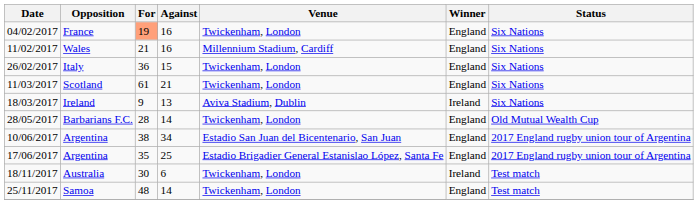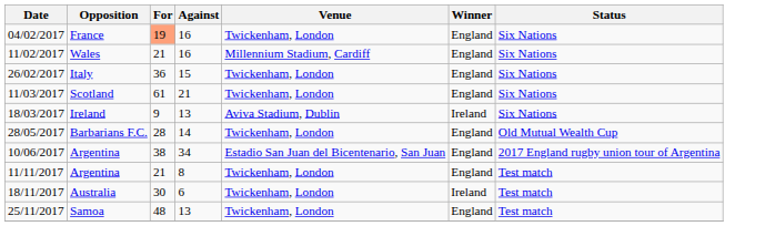 <table class="wikitable sortable">
 <tr>
 <th>Date</th>
 <th>Opposition</th>
 <th>For</th>
 <th>Against</th>
 <th>Venue</th>
 <th>Winner</th>
 <th>Status</th>
 </tr>
 <tr>
 <td>04/02/2017</td>
 <td><a href='#'>France</a></td>
 <td style="background: lightsalmon;">19</td>
 <td>16</td>
 <td><a href='#'>Twickenham</a>, <a href='#'>London</a></td>
 <td>England</td>
 <td><a href='#'>Six Nations</a></td>
 </tr>
 <tr>
 <td>11/02/2017</td>
 <td><a href='#'>Wales</a></td>
 <td>21</td>
 <td>16</td>
 <td><a href='#'>Millennium Stadium</a>, <a href='#'>Cardiff</a></td>
 <td>England</td>
 <td><a href='#'>Six Nations</a></td>
 </tr>
 <tr>
 <td>26/02/2017</td>
 <td><a href='#'>Italy</a></td>
 <td>36</td>
 <td>15</td>
 <td><a href='#'>Twickenham</a>, <a href='#'>London</a></td>
 <td>England</td>
 <td><a href='#'>Six Nations</a></td>
 </tr>
 <tr>
 <td>11/03/2017</td>
 <td><a href='#'>Scotland</a></td>
 <td>61</td>
 <td>21</td>
 <td><a href='#'>Twickenham</a>, <a href='#'>London</a></td>
 <td>England</td>
 <td><a href='#'>Six Nations</a></td>
 </tr>
 <tr>
 <td>18/03/2017</td>
 <td><a href='#'>Ireland</a></td>
 <td>9</td>
 <td>13</td>
 <td><a href='#'>Aviva Stadium</a>, <a href='#'>Dublin</a></td>
 <td>Ireland</td>
 <td><a href='#'>Six Nations</a></td>
 </tr>
 <tr>
 <td>28/05/2017</td>
 <td><a href='#'>Barbarians F.C.</a></td>
 <td>28</td>
 <td>14</td>
 <td><a href='#'>Twickenham</a>, <a href='#'>London</a></td>
 <td>England</td>
 <td><a href='#'>Old Mutual Wealth Cup</a></td>
 </tr>
 <tr>
 <td>10/06/2017</td>
 <td><a href='#'>Argentina</a></td>
 <td>38</td>
 <td>34</td>
 <td><a href='#'>Estadio San Juan del Bicentenario</a>, <a href='#'>San Juan</a></td>
 <td>England</td>
 <td><a href='#'>2017 England rugby union tour of Argentina</a></td>
 </tr>
 <tr>
-<td>17/06/2017</td>
+<td>11/11/2017</td>
 <td><a href='#'>Argentina</a></td>
-<td>35</td>
-<td>25</td>
-<td><a href='#'>Estadio Brigadier General Estanislao López</a>, <a href='#'>Santa Fe</a></td>
+<td>21</td>
+<td>8</td>
+<td><a href='#'>Twickenham</a>, <a href='#'>London</a></td>
 <td>England</td>
-<td><a href='#'>2017 England rugby union tour of Argentina</a></td>
+<td><a href='#'>Test match</a></td>
 </tr>
 <tr>
 <td>18/11/2017</td>
 <td><a href='#'>Australia</a></td>
 <td>30</td>
 <td>6</td>
 <td><a href='#'>Twickenham</a>, <a href='#'>London</a></td>
 <td>Ireland</td>
 <td><a href='#'>Test match</a></td>
 </tr>
 <tr>
 <td>25/11/2017</td>
 <td><a href='#'>Samoa</a></td>
 <td>48</td>
-<td>14</td>
+<td>13</td>
 <td><a href='#'>Twickenham</a>, <a href='#'>London</a></td>
 <td>England</td>
 <td><a href='#'>Test match</a></td>
 </tr>
 <tr>
 </tr>
 </table>
